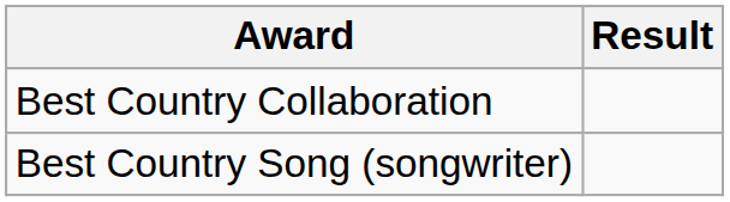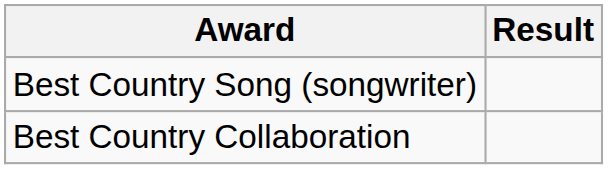 <table class=wikitable>
 <tr>
 <th>Award</th>
 <th>Result</th>
 </tr>
 <tr>
+<td>Best Country Song (songwriter)</td>
+<td></td>
+</tr>
+<tr>
 <td>Best Country Collaboration</td>
 <td></td>
 </tr>
-<tr>
-<td>Best Country Song (songwriter)</td>
-<td></td>
-</tr>
 </table>
